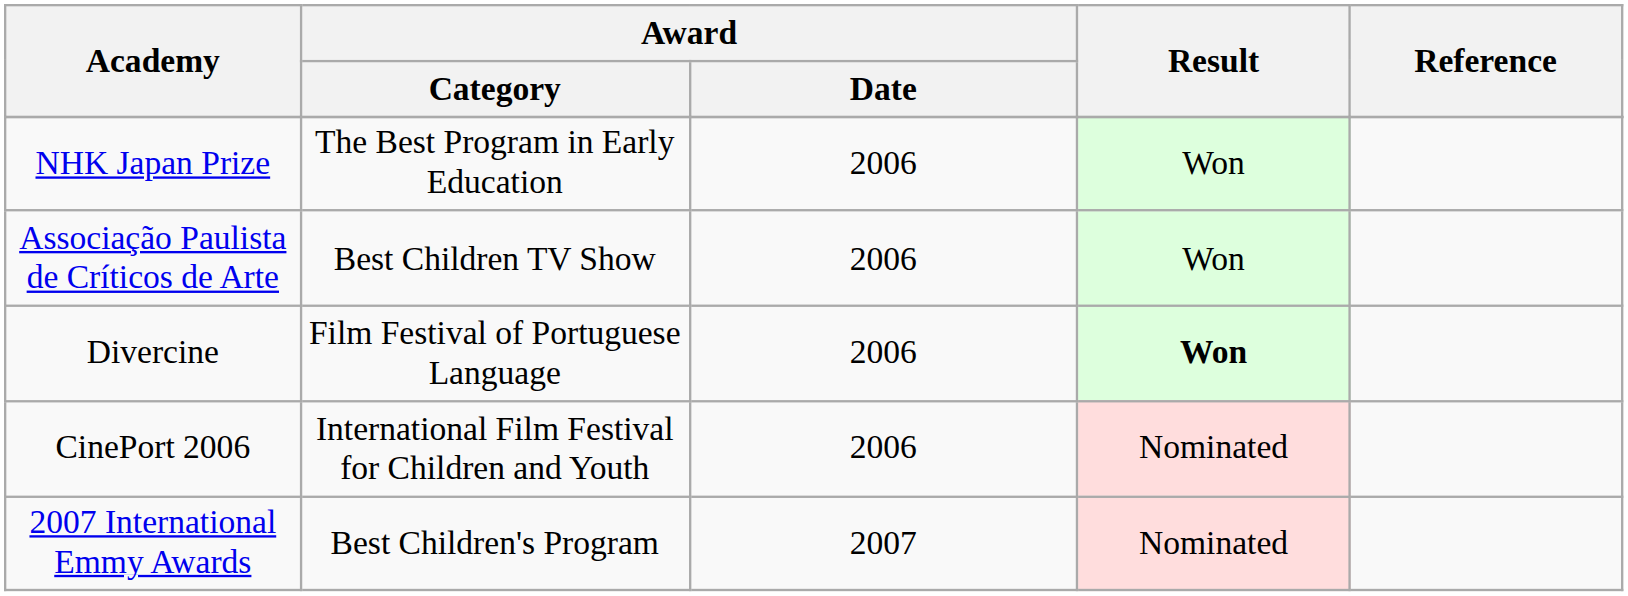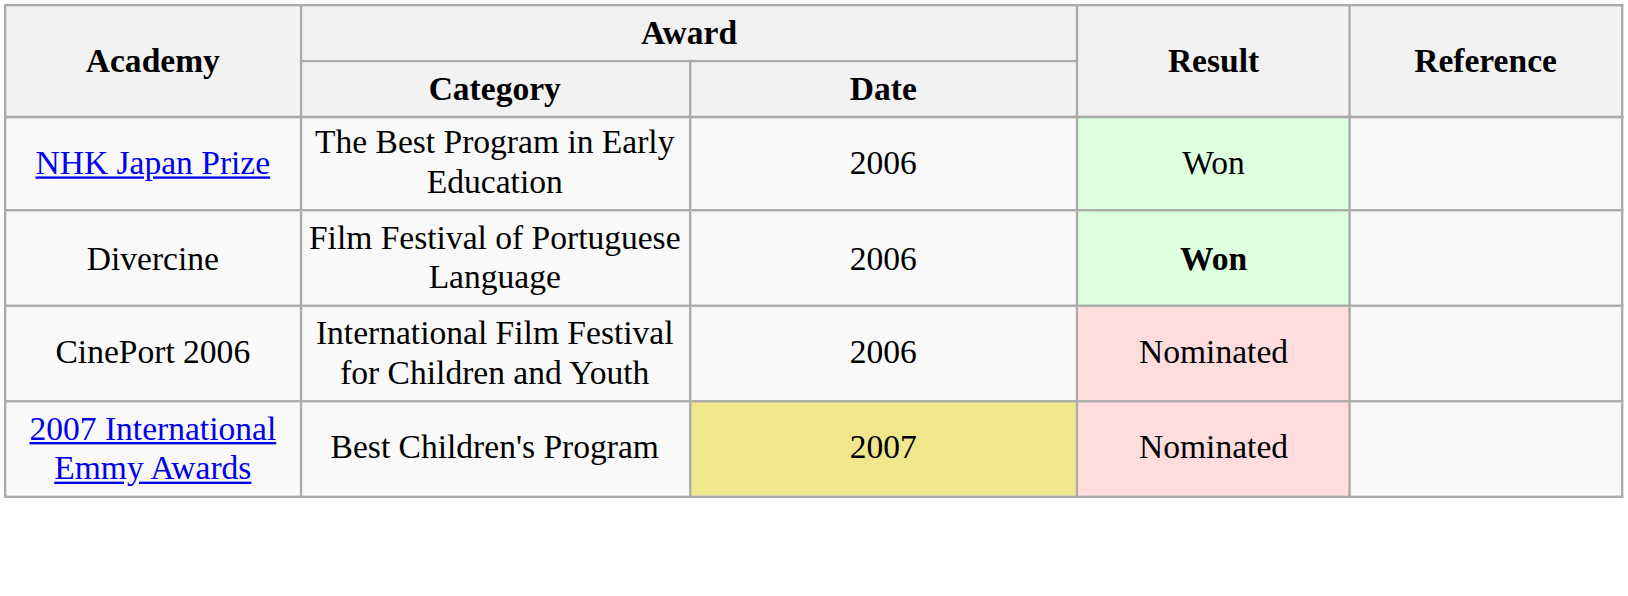 <table class="wikitable sortable plainrowheaders" style="text-align: center; font-size:90%">
 <tr>
 <th width=120 rowspan="2">Academy</th>
 <th width="120" colspan="2">Award</th>
 <th width="110" rowspan="2">Result</th>
 <th width="110" rowspan="2">Reference</th>
 </tr>
 <tr>
 <th width="160">Category</th>
 <th width="160">Date</th>
 </tr>
 <tr>
 </tr>
 <tr>
 </tr>
 <tr align="center">
 <td style="text-align: center;"><a href='#'>NHK Japan Prize</a><br></td>
 <td>The Best Program in Early Education</td>
 <td>2006</td>
 <td align="center" style="background: #ddffdd">Won</td>
 <td></td>
 </tr>
 <tr>
-<td style="text-align: center;"><a href='#'>Associação Paulista de Críticos de Arte</a></td>
-<td>Best Children TV Show</td>
-<td>2006</td>
-<td align="center" style="background: #ddffdd">Won</td>
-<td></td>
-</tr>
-<tr>
 <td style="text-align: center;">Divercine</td>
 <td>Film Festival of Portuguese Language</td>
 <td>2006</td>
 <td align="center" style="background: #ddffdd"><strong>Won</strong></td>
 <td></td>
 </tr>
 <tr>
 <td style="text-align: center;">CinePort 2006</td>
 <td>International Film Festival for Children and Youth</td>
 <td>2006</td>
 <td align="center" style="background: #ffdddd">Nominated</td>
 <td></td>
 </tr>
 <tr>
 <td style="text-align: center;"><a href='#'>2007 International Emmy Awards</a></td>
 <td>Best Children's Program</td>
-<td>2007</td>
+<td style="background: khaki;">2007</td>
 <td align="center" style="background: #ffdddd">Nominated</td>
 <td></td>
 </tr>
 </table>
